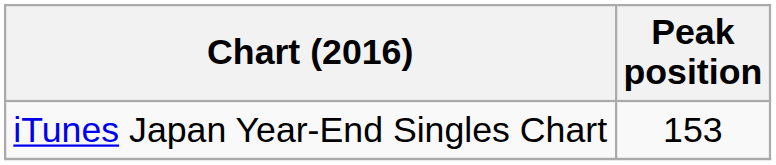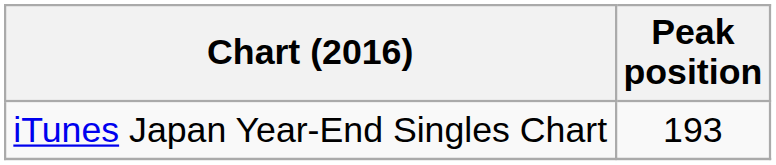 <table class="wikitable sortable plainrowheaders">
 <tr>
 <th>Chart (2016)</th>
 <th>Peak<br>position</th>
 </tr>
 <tr>
 <td><a href='#'>iTunes</a> Japan Year-End Singles Chart</td>
-<td align="center">153</td>
+<td align="center">193</td>
 </tr>
 <tr>
 </tr>
 </table>
